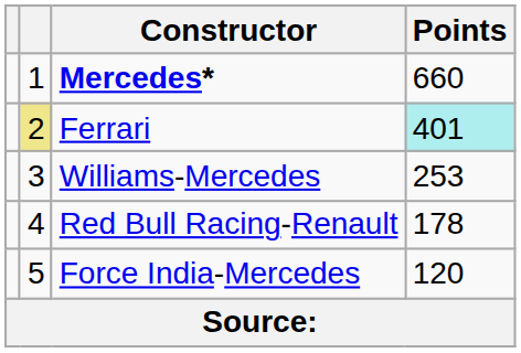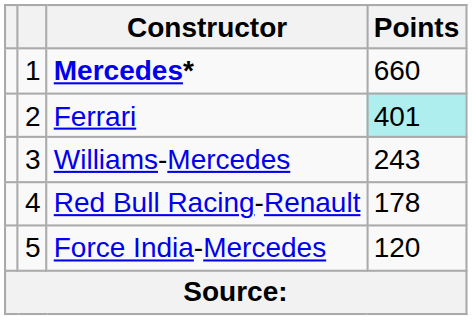 <table class="wikitable" style="font-size: 85%;">
 <tr>
 <th></th>
 <th></th>
 <th>Constructor</th>
 <th>Points</th>
 </tr>
 <tr>
 <td align="left"></td>
 <td align="center">1</td>
 <td> <strong><a href='#'>Mercedes</a>*</strong></td>
 <td align="left">660</td>
 </tr>
 <tr>
 <td align="left"></td>
-<td align="center" style="background: khaki;">2</td>
+<td align="center">2</td>
 <td> <a href='#'>Ferrari</a></td>
 <td align="left" style="background: paleturquoise;">401</td>
 </tr>
 <tr>
 <td align="left"></td>
 <td align="center">3</td>
 <td> <a href='#'>Williams</a>-<a href='#'>Mercedes</a></td>
-<td align="left">253</td>
+<td align="left">243</td>
 </tr>
 <tr>
 <td align="left"></td>
 <td align="center">4</td>
 <td> <a href='#'>Red Bull Racing</a>-<a href='#'>Renault</a></td>
 <td align="left">178</td>
 </tr>
 <tr>
 <td align="left"></td>
 <td align="center">5</td>
 <td> <a href='#'>Force India</a>-<a href='#'>Mercedes</a></td>
 <td align="left">120</td>
 </tr>
 <tr>
 <th colspan=4>Source:</th>
 </tr>
 </table>
